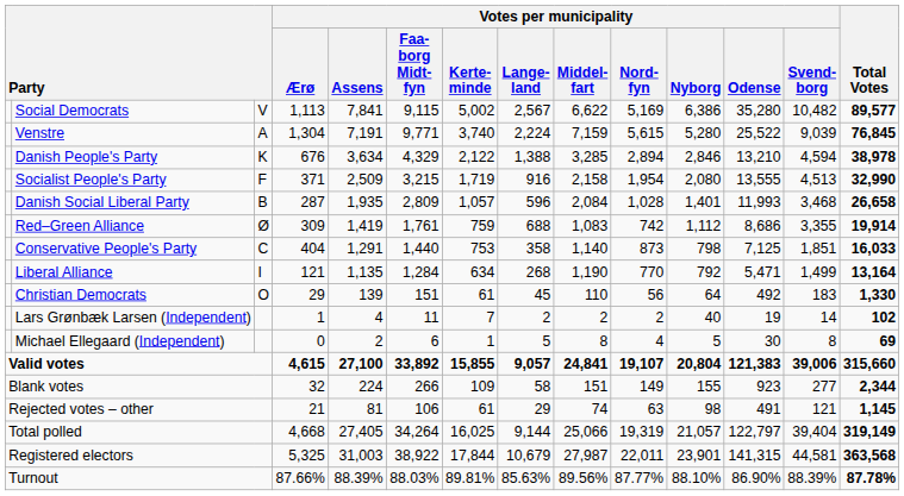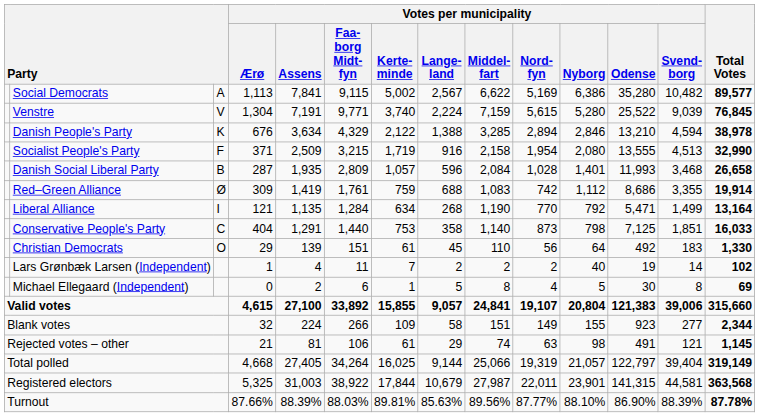 <table class="wikitable" border="1" style="text-align:right;">
 <tr>
 <th style="text-align:left;" valign=bottom rowspan=2 colspan=3>Party</th>
 <th colspan=10>Votes per municipality</th>
 <th align=center valign=bottom rowspan=2 width="50">Total Votes</th>
 </tr>
 <tr>
 <th align=center valign=bottom width="50"><a href='#'>Ærø</a></th>
 <th align=center valign=bottom width="50"><a href='#'>Assens</a></th>
 <th align=center valign=bottom width="50"><a href='#'>Faa- borg Midt- fyn</a></th>
 <th align=center valign=bottom width="50"><a href='#'>Kerte- minde</a></th>
 <th align=center valign=bottom width="50"><a href='#'>Lange- land</a></th>
 <th align=center valign=bottom width="50"><a href='#'>Middel- fart</a></th>
 <th align=center valign=bottom width="50"><a href='#'>Nord- fyn</a></th>
 <th align=center valign=bottom width="50"><a href='#'>Nyborg</a></th>
 <th align=center valign=bottom width="50"><a href='#'>Odense</a></th>
 <th align=center valign=bottom width="50"><a href='#'>Svend- borg</a></th>
 </tr>
 <tr>
 <td></td>
 <td align=left><a href='#'>Social Democrats</a></td>
-<td align=left>V</td>
+<td align=left>A</td>
 <td>1,113</td>
 <td>7,841</td>
 <td>9,115</td>
 <td>5,002</td>
 <td>2,567</td>
 <td>6,622</td>
 <td>5,169</td>
 <td>6,386</td>
 <td>35,280</td>
 <td>10,482</td>
 <td><strong>89,577</strong></td>
 </tr>
 <tr>
 <td></td>
 <td align=left><a href='#'>Venstre</a></td>
-<td align=left>A</td>
+<td align=left>V</td>
 <td>1,304</td>
 <td>7,191</td>
 <td>9,771</td>
 <td>3,740</td>
 <td>2,224</td>
 <td>7,159</td>
 <td>5,615</td>
 <td>5,280</td>
 <td>25,522</td>
 <td>9,039</td>
 <td><strong>76,845</strong></td>
 </tr>
 <tr>
 <td></td>
 <td align=left><a href='#'>Danish People's Party</a></td>
 <td align=left>K</td>
 <td>676</td>
 <td>3,634</td>
 <td>4,329</td>
 <td>2,122</td>
 <td>1,388</td>
 <td>3,285</td>
 <td>2,894</td>
 <td>2,846</td>
 <td>13,210</td>
 <td>4,594</td>
 <td><strong>38,978</strong></td>
 </tr>
 <tr>
 <td></td>
 <td align=left><a href='#'>Socialist People's Party</a></td>
 <td align=left>F</td>
 <td>371</td>
 <td>2,509</td>
 <td>3,215</td>
 <td>1,719</td>
 <td>916</td>
 <td>2,158</td>
 <td>1,954</td>
 <td>2,080</td>
 <td>13,555</td>
 <td>4,513</td>
 <td><strong>32,990</strong></td>
 </tr>
 <tr>
 <td></td>
 <td align=left><a href='#'>Danish Social Liberal Party</a></td>
 <td align=left>B</td>
 <td>287</td>
 <td>1,935</td>
 <td>2,809</td>
 <td>1,057</td>
 <td>596</td>
 <td>2,084</td>
 <td>1,028</td>
 <td>1,401</td>
 <td>11,993</td>
 <td>3,468</td>
 <td><strong>26,658</strong></td>
 </tr>
 <tr>
 <td></td>
 <td align=left><a href='#'>Red–Green Alliance</a></td>
 <td align=left>Ø</td>
 <td>309</td>
 <td>1,419</td>
 <td>1,761</td>
 <td>759</td>
 <td>688</td>
 <td>1,083</td>
 <td>742</td>
 <td>1,112</td>
 <td>8,686</td>
 <td>3,355</td>
 <td><strong>19,914</strong></td>
 </tr>
 <tr>
 <td></td>
+<td align=left><a href='#'>Liberal Alliance</a></td>
+<td align=left>I</td>
+<td>121</td>
+<td>1,135</td>
+<td>1,284</td>
+<td>634</td>
+<td>268</td>
+<td>1,190</td>
+<td>770</td>
+<td>792</td>
+<td>5,471</td>
+<td>1,499</td>
+<td><strong>13,164</strong></td>
+</tr>
+<tr>
+<td></td>
 <td align=left style="white-space: nowrap;"><a href='#'>Conservative People's Party</a></td>
 <td align=left>C</td>
 <td>404</td>
 <td>1,291</td>
 <td>1,440</td>
 <td>753</td>
 <td>358</td>
 <td>1,140</td>
 <td>873</td>
 <td>798</td>
 <td>7,125</td>
 <td>1,851</td>
 <td><strong>16,033</strong></td>
-</tr>
-<tr>
-<td></td>
-<td align=left><a href='#'>Liberal Alliance</a></td>
-<td align=left>I</td>
-<td>121</td>
-<td>1,135</td>
-<td>1,284</td>
-<td>634</td>
-<td>268</td>
-<td>1,190</td>
-<td>770</td>
-<td>792</td>
-<td>5,471</td>
-<td>1,499</td>
-<td><strong>13,164</strong></td>
 </tr>
 <tr>
 <td></td>
 <td align=left><a href='#'>Christian Democrats</a></td>
 <td align=left>O</td>
 <td>29</td>
 <td>139</td>
 <td>151</td>
 <td>61</td>
 <td>45</td>
 <td>110</td>
 <td>56</td>
 <td>64</td>
 <td>492</td>
 <td>183</td>
 <td><strong>1,330</strong></td>
 </tr>
 <tr>
 <td></td>
 <td align=left>Lars Grønbæk Larsen (<a href='#'>Independent</a>)</td>
 <td></td>
 <td>1</td>
 <td>4</td>
 <td>11</td>
 <td>7</td>
 <td>2</td>
 <td>2</td>
 <td>2</td>
 <td>40</td>
 <td>19</td>
 <td>14</td>
 <td><strong>102</strong></td>
 </tr>
 <tr>
 <td></td>
 <td align=left>Michael Ellegaard (<a href='#'>Independent</a>)</td>
 <td></td>
 <td>0</td>
 <td>2</td>
 <td>6</td>
 <td>1</td>
 <td>5</td>
 <td>8</td>
 <td>4</td>
 <td>5</td>
 <td>30</td>
 <td>8</td>
 <td><strong>69</strong></td>
 </tr>
 <tr style="font-weight:bold">
 <td align=left colspan=3>Valid votes</td>
 <td>4,615</td>
 <td>27,100</td>
 <td>33,892</td>
 <td>15,855</td>
 <td>9,057</td>
 <td>24,841</td>
 <td>19,107</td>
 <td>20,804</td>
 <td>121,383</td>
 <td>39,006</td>
 <td>315,660</td>
 </tr>
 <tr>
 <td align=left colspan=3>Blank votes</td>
 <td>32</td>
 <td>224</td>
 <td>266</td>
 <td>109</td>
 <td>58</td>
 <td>151</td>
 <td>149</td>
 <td>155</td>
 <td>923</td>
 <td>277</td>
 <td><strong>2,344</strong></td>
 </tr>
 <tr>
 <td align=left colspan=3>Rejected votes – other</td>
 <td>21</td>
 <td>81</td>
 <td>106</td>
 <td>61</td>
 <td>29</td>
 <td>74</td>
 <td>63</td>
 <td>98</td>
 <td>491</td>
 <td>121</td>
 <td><strong>1,145</strong></td>
 </tr>
 <tr>
 <td align=left colspan=3>Total polled</td>
 <td>4,668</td>
 <td>27,405</td>
 <td>34,264</td>
 <td>16,025</td>
 <td>9,144</td>
 <td>25,066</td>
 <td>19,319</td>
 <td>21,057</td>
 <td>122,797</td>
 <td>39,404</td>
 <td><strong>319,149</strong></td>
 </tr>
 <tr>
 <td align=left colspan=3>Registered electors</td>
 <td>5,325</td>
 <td>31,003</td>
 <td>38,922</td>
 <td>17,844</td>
 <td>10,679</td>
 <td>27,987</td>
 <td>22,011</td>
 <td>23,901</td>
 <td>141,315</td>
 <td>44,581</td>
 <td><strong>363,568</strong></td>
 </tr>
 <tr>
 <td align=left colspan=3>Turnout</td>
 <td>87.66%</td>
 <td>88.39%</td>
 <td>88.03%</td>
 <td>89.81%</td>
 <td>85.63%</td>
 <td>89.56%</td>
 <td>87.77%</td>
 <td>88.10%</td>
 <td>86.90%</td>
 <td>88.39%</td>
 <td><strong>87.78%</strong></td>
 </tr>
 </table>
